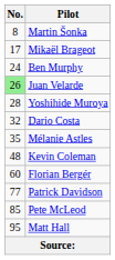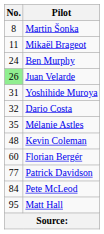 <table class="wikitable" style="font-size: 95%;">
 <tr>
 <th>No.</th>
 <th>Pilot</th>
 </tr>
 <tr>
 <td align=center>8</td>
 <td> <a href='#'>Martin Šonka</a></td>
 </tr>
 <tr>
-<td align=center>17</td>
+<td align=center>11</td>
 <td> <a href='#'>Mikaël Brageot</a></td>
 </tr>
 <tr>
 <td align=center>24</td>
 <td> <a href='#'>Ben Murphy</a></td>
 </tr>
 <tr>
 <td align=center style="background: lightgreen;">26</td>
 <td> <a href='#'>Juan Velarde</a></td>
 </tr>
 <tr>
-<td align=center>28</td>
+<td align=center>31</td>
 <td> <a href='#'>Yoshihide Muroya</a></td>
 </tr>
 <tr>
 <td align=center>32</td>
 <td> <a href='#'>Dario Costa</a></td>
 </tr>
 <tr>
 <td align=center>35</td>
 <td> <a href='#'>Mélanie Astles</a></td>
 </tr>
 <tr>
 <td align=center>48</td>
 <td> <a href='#'>Kevin Coleman</a></td>
 </tr>
 <tr>
 <td align=center>60</td>
 <td> <a href='#'>Florian Bergér</a></td>
 </tr>
 <tr>
 <td align=center>77</td>
 <td> <a href='#'>Patrick Davidson</a></td>
 </tr>
 <tr>
-<td align=center>85</td>
+<td align=center>84</td>
 <td> <a href='#'>Pete McLeod</a></td>
 </tr>
 <tr>
 <td align=center>95</td>
 <td> <a href='#'>Matt Hall</a></td>
 </tr>
 <tr>
 <th colspan=2>Source:</th>
 </tr>
 </table>
